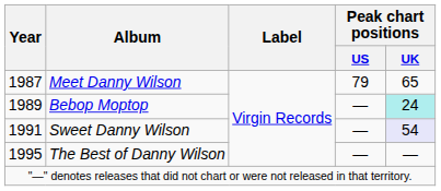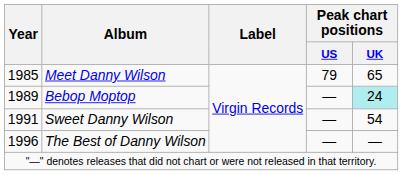 <table class="wikitable">
 <tr>
 <th scope="col" rowspan="2">Year</th>
 <th scope="col" rowspan="2">Album</th>
 <th scope="col" rowspan="2">Label</th>
 <th scope="col" colspan="2">Peak chart positions</th>
 </tr>
 <tr>
 <th style="width:45px;"><small><a href='#'>US</a></small><br></th>
 <th style="width:45px;"><small><a href='#'>UK</a></small><br></th>
 </tr>
 <tr>
-<td>1987</td>
+<td>1985</td>
 <td><em><a href='#'>Meet Danny Wilson</a></em></td>
 <td rowspan="4"><a href='#'>Virgin Records</a></td>
 <td align=center>79</td>
 <td align=center>65</td>
 </tr>
 <tr>
 <td>1989</td>
 <td><em><a href='#'>Bebop Moptop</a></em></td>
 <td align=center>—</td>
 <td align=center style="background: paleturquoise;">24</td>
 </tr>
 <tr>
 <td>1991</td>
 <td><em>Sweet Danny Wilson</em></td>
 <td align=center>—</td>
-<td align=center style="background: lavender;">54</td>
+<td align=center>54</td>
 </tr>
 <tr>
-<td>1995</td>
+<td>1996</td>
 <td><em>The Best of Danny Wilson</em></td>
 <td align=center>—</td>
 <td align=center>—</td>
 </tr>
 <tr>
 <td colspan="6" style="text-align:center; font-size:9pt;">"—" denotes releases that did not chart or were not released in that territory.</td>
 </tr>
 </table>
